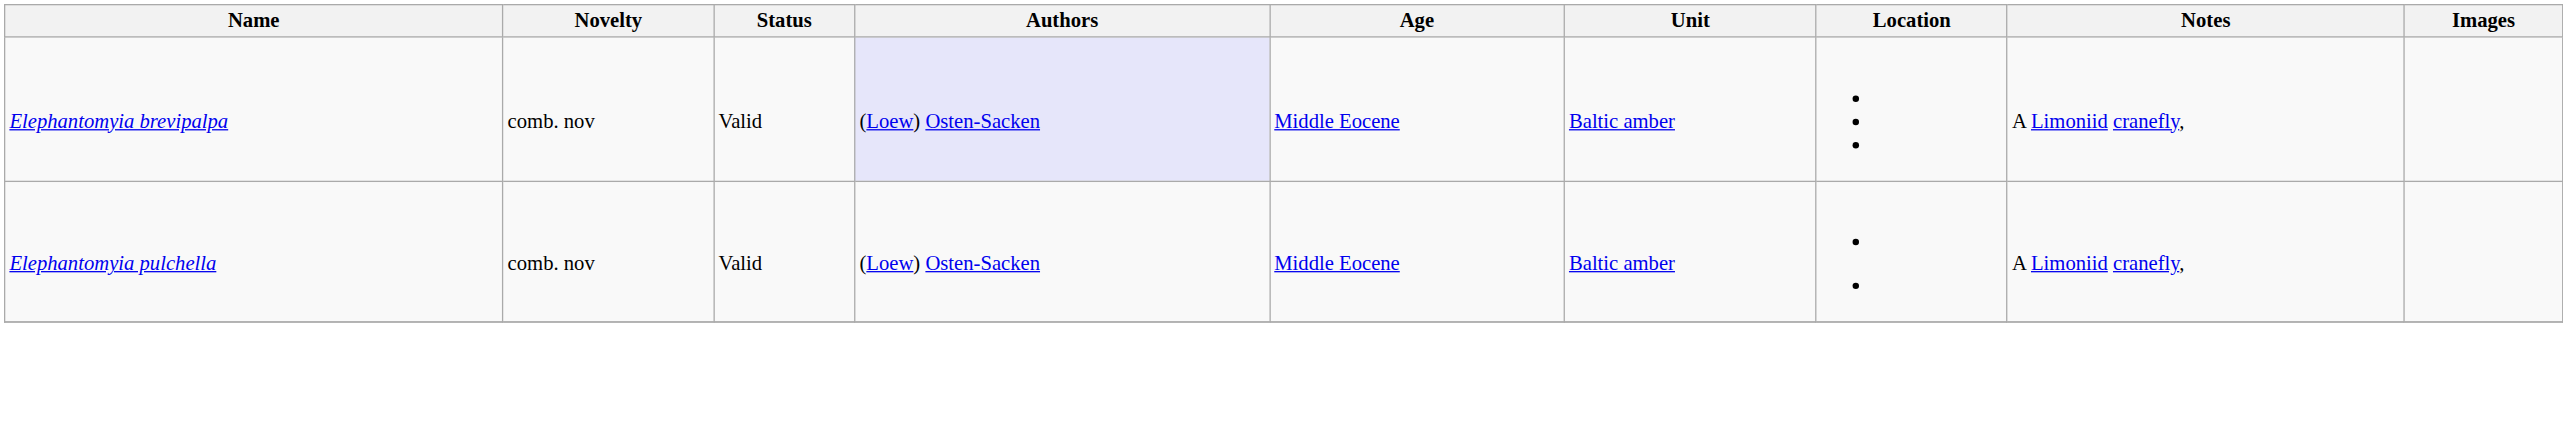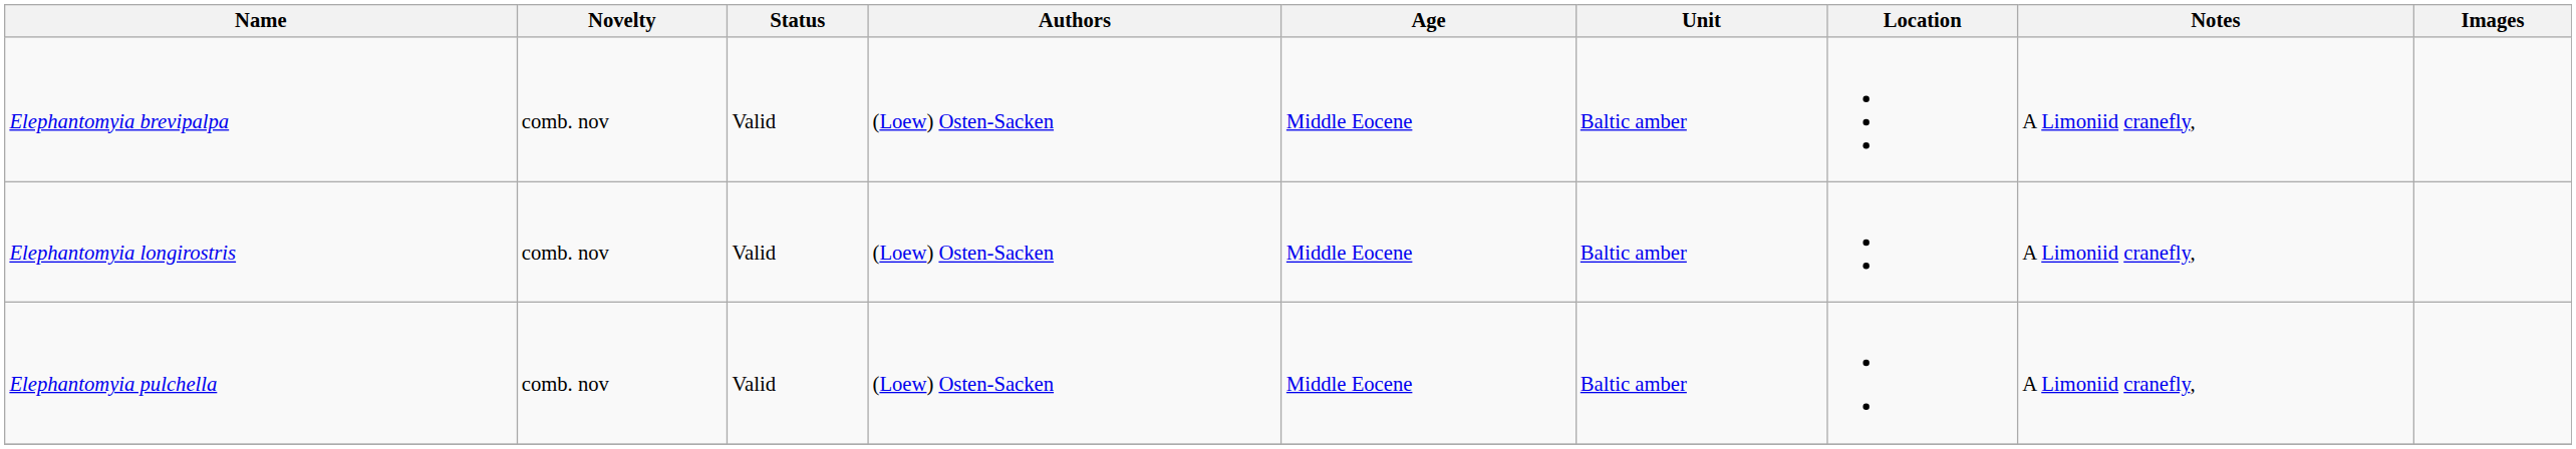 <table class="wikitable sortable" align="center" width="100%">
 <tr>
 <th>Name</th>
 <th>Novelty</th>
 <th>Status</th>
 <th>Authors</th>
 <th>Age</th>
 <th>Unit</th>
 <th>Location</th>
 <th>Notes</th>
 <th>Images</th>
 </tr>
 <tr>
 <td><br><em><a href='#'>Elephantomyia brevipalpa</a></em></td>
 <td><br>comb. nov</td>
 <td><br>Valid</td>
-<td style="background: lavender;"><br>(<a href='#'>Loew</a>) <a href='#'>Osten-Sacken</a></td>
+<td><br>(<a href='#'>Loew</a>) <a href='#'>Osten-Sacken</a></td>
 <td><br><a href='#'>Middle Eocene</a></td>
 <td><br><a href='#'>Baltic amber</a></td>
 <td><br><ul><li></li><li></li><li></li></ul></td>
+<td><br>A <a href='#'>Limoniid</a> <a href='#'>cranefly</a>,<br></td>
+<td><br></td>
+</tr>
+<tr>
+<td><br><em><a href='#'>Elephantomyia longirostris</a></em></td>
+<td><br>comb. nov</td>
+<td><br>Valid</td>
+<td><br>(<a href='#'>Loew</a>) <a href='#'>Osten-Sacken</a></td>
+<td><br><a href='#'>Middle Eocene</a></td>
+<td><br><a href='#'>Baltic amber</a></td>
+<td><br><ul><li></li><li></li></ul></td>
 <td><br>A <a href='#'>Limoniid</a> <a href='#'>cranefly</a>,<br></td>
 <td><br></td>
 </tr>
 <tr>
 <td><br><em><a href='#'>Elephantomyia pulchella</a></em></td>
 <td><br>comb. nov</td>
 <td><br>Valid</td>
 <td><br>(<a href='#'>Loew</a>) <a href='#'>Osten-Sacken</a></td>
 <td><br><a href='#'>Middle Eocene</a></td>
 <td><br><a href='#'>Baltic amber</a></td>
 <td><br><ul><li></li></ul><ul><li></li></ul></td>
 <td><br>A <a href='#'>Limoniid</a> <a href='#'>cranefly</a>,<br></td>
 <td><br></td>
 </tr>
 <tr>
 </tr>
 </table>
